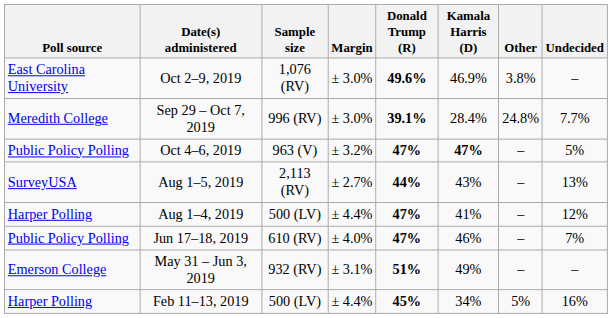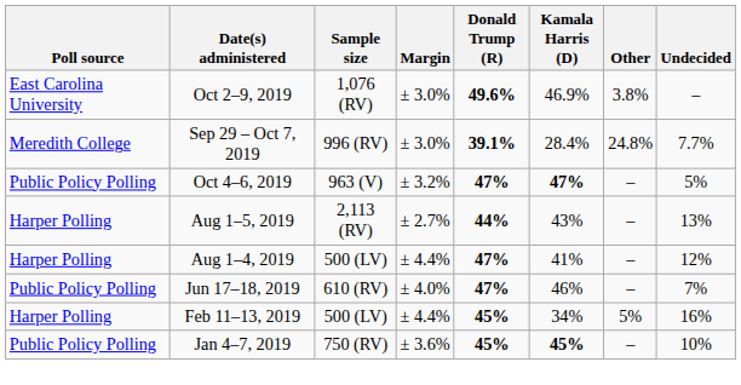 <table class="wikitable" style="font-size:90%;text-align:center;">
 <tr valign=bottom style="font-size:90%;">
 <th>Poll source</th>
 <th>Date(s)<br>administered</th>
 <th>Sample<br>size</th>
 <th>Margin<br></th>
 <th>Donald<br>Trump (R)</th>
 <th>Kamala<br>Harris (D)</th>
 <th>Other</th>
 <th>Undecided</th>
 </tr>
 <tr>
 <td style="text-align:left;"><a href='#'>East Carolina University</a></td>
 <td>Oct 2–9, 2019</td>
 <td>1,076 (RV)</td>
 <td>± 3.0%</td>
 <td><strong>49.6%</strong></td>
 <td>46.9%</td>
 <td>3.8%</td>
 <td>–</td>
 </tr>
 <tr>
 <td style="text-align:left;"><a href='#'>Meredith College</a></td>
 <td>Sep 29 – Oct 7, 2019</td>
 <td>996 (RV)</td>
 <td>± 3.0%</td>
 <td><strong>39.1%</strong></td>
 <td>28.4%</td>
 <td>24.8%</td>
 <td>7.7%</td>
 </tr>
 <tr>
 <td style="text-align:left;"><a href='#'>Public Policy Polling</a></td>
 <td>Oct 4–6, 2019</td>
 <td>963 (V)</td>
 <td>± 3.2%</td>
 <td><strong>47%</strong></td>
 <td><strong>47%</strong></td>
 <td>–</td>
 <td>5%</td>
 </tr>
 <tr>
-<td style="text-align:left;"><a href='#'>SurveyUSA</a></td>
+<td style="text-align:left;"><a href='#'>Harper Polling</a></td>
 <td>Aug 1–5, 2019</td>
 <td>2,113 (RV)</td>
 <td>± 2.7%</td>
 <td><strong>44%</strong></td>
 <td>43%</td>
 <td>–</td>
 <td>13%</td>
 </tr>
 <tr>
 <td style="text-align:left;"><a href='#'>Harper Polling</a></td>
 <td>Aug 1–4, 2019</td>
 <td>500 (LV)</td>
 <td>± 4.4%</td>
 <td><strong>47%</strong></td>
 <td>41%</td>
 <td>–</td>
 <td>12%</td>
 </tr>
 <tr>
 <td style="text-align:left;"><a href='#'>Public Policy Polling</a></td>
 <td>Jun 17–18, 2019</td>
 <td>610 (RV)</td>
 <td>± 4.0%</td>
 <td><strong>47%</strong></td>
 <td>46%</td>
 <td>–</td>
 <td>7%</td>
 </tr>
 <tr>
-<td style="text-align:left;"><a href='#'>Emerson College</a></td>
-<td>May 31 – Jun 3, 2019</td>
-<td>932 (RV)</td>
-<td>± 3.1%</td>
-<td><strong>51%</strong></td>
-<td>49%</td>
-<td>–</td>
-<td>–</td>
-</tr>
-<tr>
 <td style="text-align:left;"><a href='#'>Harper Polling</a></td>
 <td>Feb 11–13, 2019</td>
 <td>500 (LV)</td>
 <td>± 4.4%</td>
 <td><strong>45%</strong></td>
 <td>34%</td>
 <td>5%</td>
 <td>16%</td>
 </tr>
+<tr>
+<td style="text-align:left;"><a href='#'>Public Policy Polling</a></td>
+<td>Jan 4–7, 2019</td>
+<td>750 (RV)</td>
+<td>± 3.6%</td>
+<td><strong>45%</strong></td>
+<td><strong>45%</strong></td>
+<td>–</td>
+<td>10%</td>
+</tr>
 </table>
